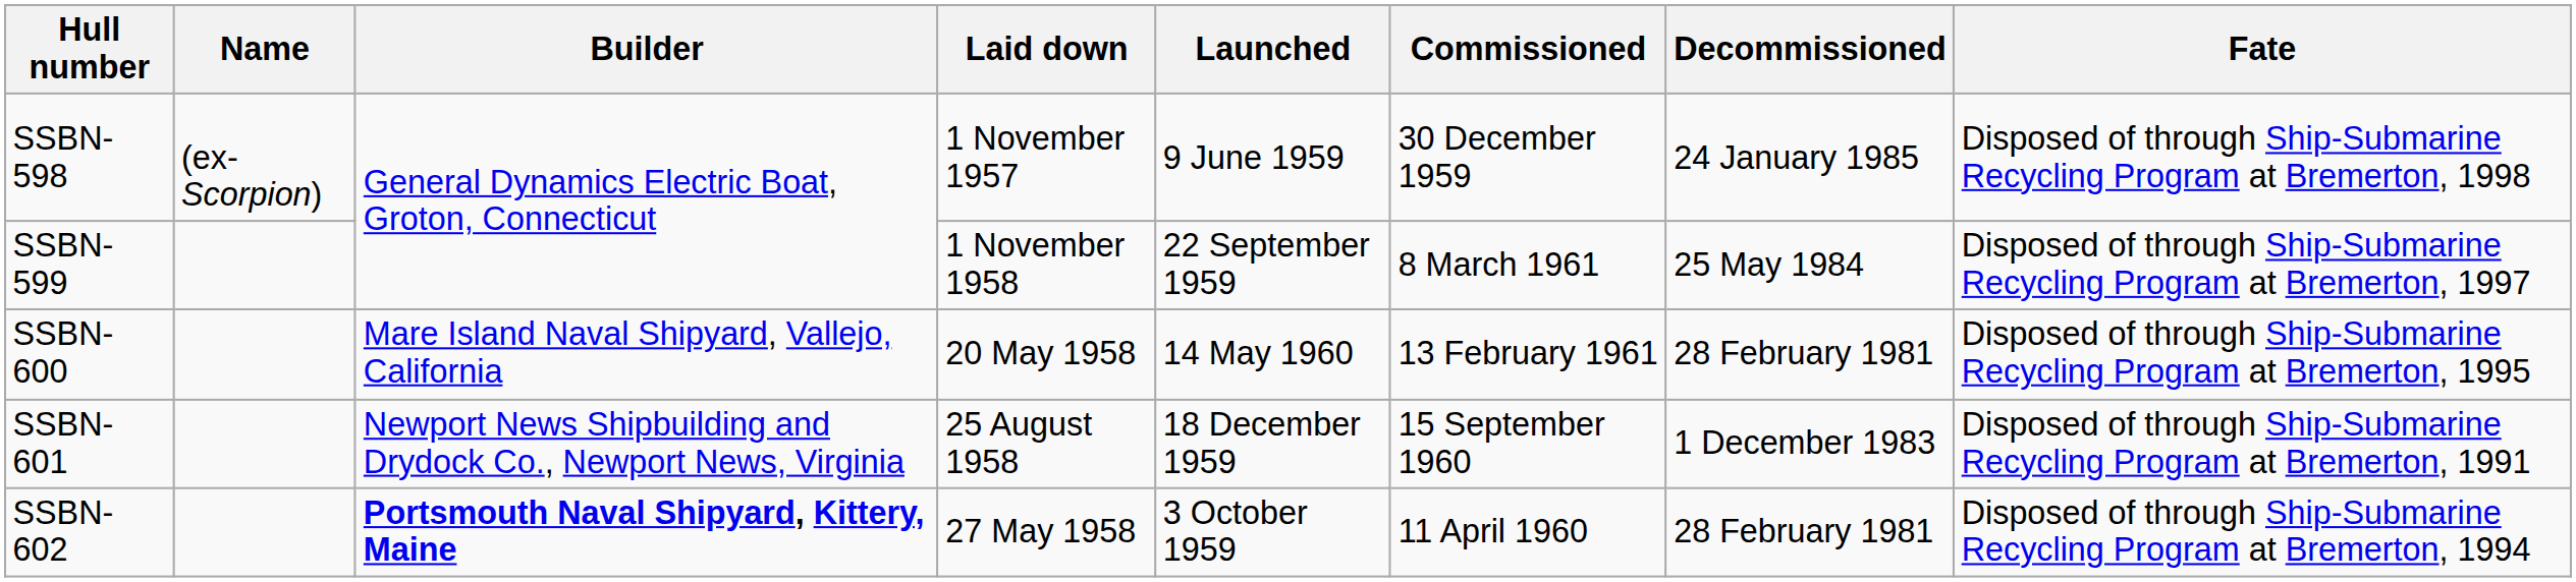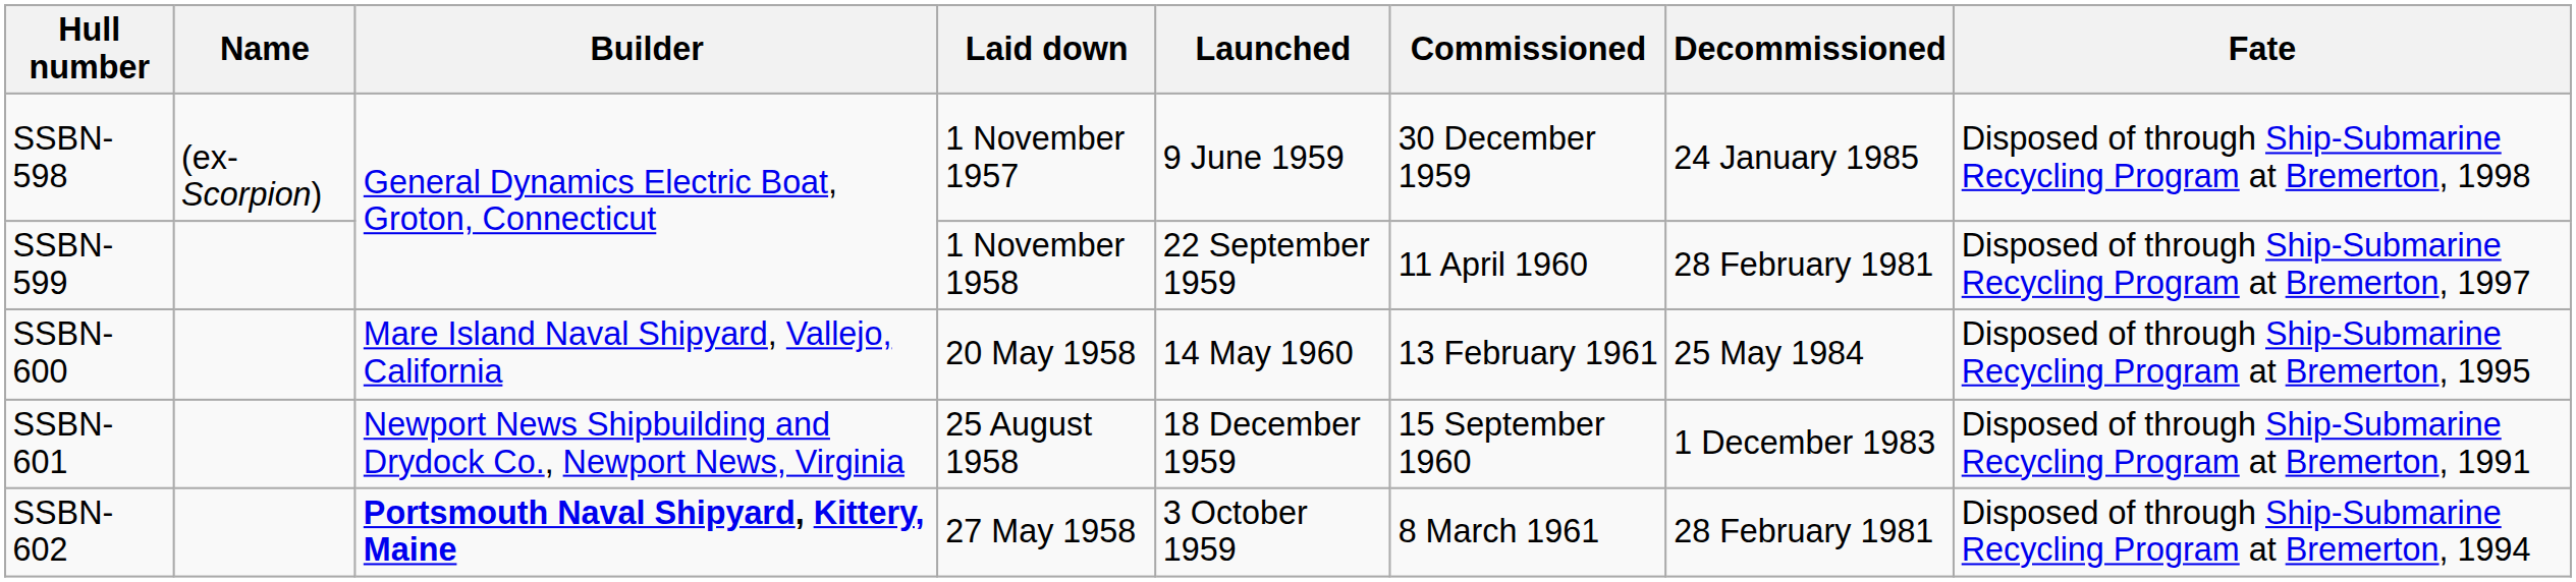 <table class="wikitable">
 <tr>
 <th>Hull number</th>
 <th>Name</th>
 <th>Builder</th>
 <th>Laid down</th>
 <th>Launched</th>
 <th>Commissioned</th>
 <th>Decommissioned</th>
 <th>Fate</th>
 </tr>
 <tr>
 <td>SSBN-598</td>
 <td><br>(ex-<em>Scorpion</em>)</td>
 <td rowspan=2><a href='#'>General Dynamics Electric Boat</a>, <a href='#'>Groton, Connecticut</a></td>
 <td>1 November 1957</td>
 <td>9 June 1959</td>
 <td>30 December 1959</td>
 <td>24 January 1985</td>
 <td>Disposed of through <a href='#'>Ship-Submarine Recycling Program</a> at <a href='#'>Bremerton</a>, 1998</td>
 </tr>
 <tr>
 <td>SSBN-599</td>
 <td></td>
 <td>1 November 1958</td>
 <td>22 September 1959</td>
-<td>8 March 1961</td>
-<td>25 May 1984</td>
+<td>11 April 1960</td>
+<td>28 February 1981</td>
 <td>Disposed of through <a href='#'>Ship-Submarine Recycling Program</a> at <a href='#'>Bremerton</a>, 1997</td>
 </tr>
 <tr>
 <td>SSBN-600</td>
 <td></td>
 <td><a href='#'>Mare Island Naval Shipyard</a>, <a href='#'>Vallejo, California</a></td>
 <td>20 May 1958</td>
 <td>14 May 1960</td>
 <td>13 February 1961</td>
-<td>28 February 1981</td>
+<td>25 May 1984</td>
 <td>Disposed of through <a href='#'>Ship-Submarine Recycling Program</a> at <a href='#'>Bremerton</a>, 1995</td>
 </tr>
 <tr>
 <td>SSBN-601</td>
 <td></td>
 <td><a href='#'>Newport News Shipbuilding and Drydock Co.</a>, <a href='#'>Newport News, Virginia</a></td>
 <td>25 August 1958</td>
 <td>18 December 1959</td>
 <td>15 September 1960</td>
 <td>1 December 1983</td>
 <td>Disposed of through <a href='#'>Ship-Submarine Recycling Program</a> at <a href='#'>Bremerton</a>, 1991</td>
 </tr>
 <tr>
 <td>SSBN-602</td>
 <td></td>
 <td><strong><a href='#'>Portsmouth Naval Shipyard</a>, <a href='#'>Kittery, Maine</a></strong></td>
 <td>27 May 1958</td>
 <td>3 October 1959</td>
-<td>11 April 1960</td>
+<td>8 March 1961</td>
 <td>28 February 1981</td>
 <td>Disposed of through <a href='#'>Ship-Submarine Recycling Program</a> at <a href='#'>Bremerton</a>, 1994</td>
 </tr>
 </table>
